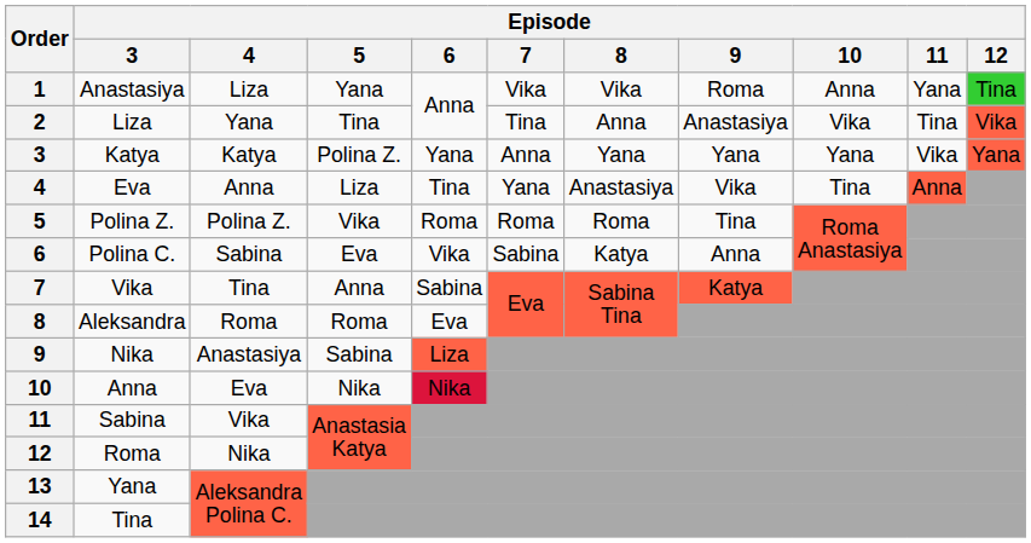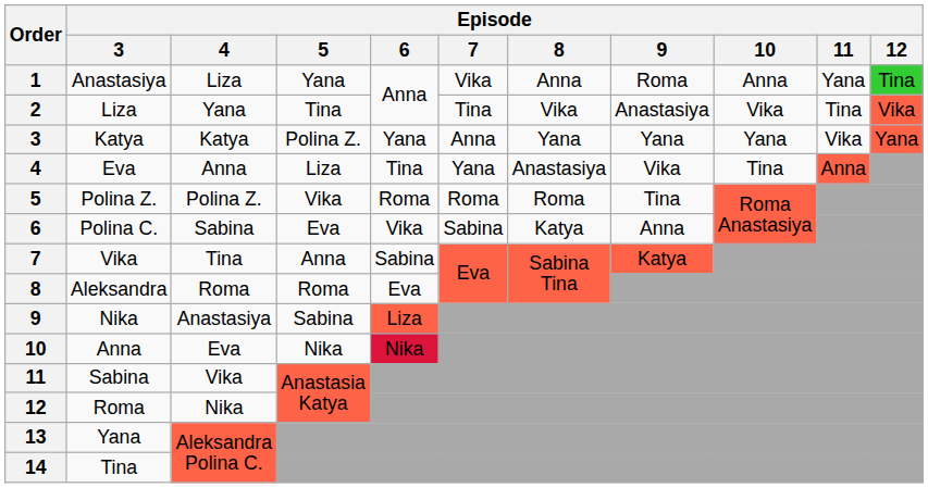 <table class="wikitable" style="text-align:center; font-size:92%">
 <tr>
 <th rowspan="2">Order</th>
 <th colspan="19">Episode</th>
 </tr>
 <tr>
 <th>3</th>
 <th>4</th>
 <th>5</th>
 <th>6</th>
 <th>7</th>
 <th>8</th>
 <th>9</th>
 <th>10</th>
 <th>11</th>
 <th>12</th>
 </tr>
 <tr>
 <th>1</th>
 <td>Anastasiya</td>
 <td>Liza</td>
 <td>Yana</td>
 <td rowspan="2">Anna<br></td>
 <td>Vika</td>
-<td>Vika</td>
+<td>Anna</td>
 <td>Roma</td>
 <td>Anna</td>
 <td>Yana</td>
 <td style="background:limegreen;">Tina</td>
 </tr>
 <tr>
 <th>2</th>
 <td>Liza</td>
 <td>Yana</td>
 <td>Tina</td>
 <td>Tina</td>
-<td>Anna</td>
+<td>Vika</td>
 <td>Anastasiya</td>
 <td>Vika</td>
 <td>Tina</td>
 <td style="background:tomato;">Vika</td>
 </tr>
 <tr>
 <th>3</th>
 <td>Katya</td>
 <td>Katya</td>
 <td>Polina Z.</td>
 <td>Yana</td>
 <td>Anna</td>
 <td>Yana</td>
 <td>Yana</td>
 <td>Yana</td>
 <td>Vika</td>
 <td style="background:tomato;">Yana</td>
 </tr>
 <tr>
 <th>4</th>
 <td>Eva</td>
 <td>Anna</td>
 <td>Liza</td>
 <td>Tina</td>
 <td>Yana</td>
 <td>Anastasiya</td>
 <td>Vika</td>
 <td>Tina</td>
 <td style="background:tomato;">Anna</td>
 <td colspan="18" style="background:darkgray;"></td>
 </tr>
 <tr>
 <th>5</th>
 <td>Polina Z.</td>
 <td>Polina Z.</td>
 <td>Vika</td>
 <td>Roma</td>
 <td>Roma</td>
 <td>Roma</td>
 <td>Tina</td>
 <td rowspan=2 bgcolor="tomato">Roma<br>Anastasiya</td>
 <td colspan="18" style="background:darkgray;"></td>
 </tr>
 <tr>
 <th>6</th>
 <td>Polina C.</td>
 <td>Sabina</td>
 <td>Eva</td>
 <td>Vika</td>
 <td>Sabina</td>
 <td>Katya</td>
 <td>Anna</td>
 <td colspan="18" style="background:darkgray;"></td>
 </tr>
 <tr>
 <th>7</th>
 <td>Vika</td>
 <td>Tina</td>
 <td>Anna</td>
 <td>Sabina</td>
 <td rowspan=2 bgcolor="tomato">Eva<br></td>
 <td rowspan=2 bgcolor="tomato">Sabina<br>Tina</td>
 <td style="background:tomato;">Katya</td>
 <td colspan="18" style="background:darkgray;"></td>
 </tr>
 <tr>
 <th>8</th>
 <td>Aleksandra</td>
 <td>Roma</td>
 <td>Roma</td>
 <td>Eva</td>
 <td colspan="18" style="background:darkgray;"></td>
 </tr>
 <tr>
 <th>9</th>
 <td>Nika</td>
 <td>Anastasiya</td>
 <td>Sabina</td>
 <td style="background:tomato;">Liza</td>
 <td colspan="18" style="background:darkgray;"></td>
 </tr>
 <tr>
 <th>10</th>
 <td>Anna</td>
 <td>Eva</td>
 <td>Nika</td>
 <td style="background:crimson;"><span>Nika</span></td>
 <td colspan="18" style="background:darkgray;"></td>
 </tr>
 <tr>
 <th>11</th>
 <td>Sabina</td>
 <td>Vika</td>
 <td rowspan="2" bgcolor="tomato">Anastasia<br>Katya</td>
 <td colspan="18" style="background:darkgray;"></td>
 </tr>
 <tr>
 <th>12</th>
 <td>Roma</td>
 <td>Nika</td>
 <td colspan="18" style="background:darkgray;"></td>
 </tr>
 <tr>
 <th>13</th>
 <td>Yana</td>
 <td rowspan=2 bgcolor="tomato">Aleksandra<br> Polina C.</td>
 <td colspan="18" style="background:darkgray;"></td>
 </tr>
 <tr>
 <th>14</th>
 <td>Tina</td>
 <td colspan="18" style="background:darkgray;"></td>
 </tr>
 </table>
